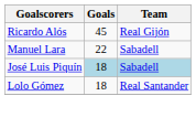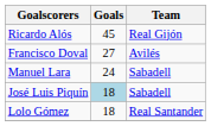 <table class="wikitable sortable" class="wikitable">
 <tr style="background:#ccc; text-align:center;">
 <th>Goalscorers</th>
 <th>Goals</th>
 <th>Team</th>
 </tr>
 <tr>
 <td> <a href='#'>Ricardo Alós</a></td>
 <td style="text-align:center;">45</td>
 <td><a href='#'>Real Gijón</a></td>
 </tr>
 <tr>
+<td> <a href='#'>Francisco Doval</a></td>
+<td style="text-align:center;">27</td>
+<td><a href='#'>Avilés</a></td>
+</tr>
+<tr>
 <td> <a href='#'>Manuel Lara</a></td>
-<td style="text-align:center;">22</td>
+<td style="text-align:center;">24</td>
 <td><a href='#'>Sabadell</a></td>
 </tr>
 <tr>
 <td> <a href='#'>José Luis Piquín</a></td>
 <td style="background: lightblue; text-align:center;">18</td>
-<td style="background: lightblue;"><a href='#'>Sabadell</a></td>
+<td><a href='#'>Sabadell</a></td>
 </tr>
 <tr>
 <td> <a href='#'>Lolo Gómez</a></td>
 <td style="text-align:center;">18</td>
 <td><a href='#'>Real Santander</a></td>
 </tr>
 <tr>
 </tr>
 </table>
